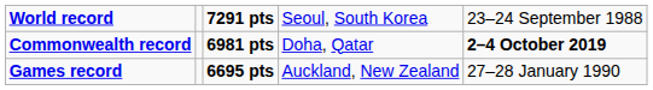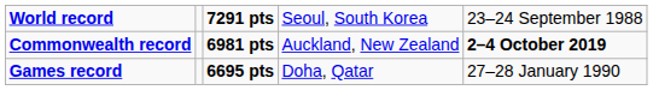 <table class="wikitable">
 <tr>
 <td><a href='#'><strong>World record</strong></a></td>
 <td></td>
 <td><strong>7291 pts</strong></td>
 <td><a href='#'>Seoul</a>, <a href='#'>South Korea</a></td>
 <td>23–24 September 1988</td>
 </tr>
 <tr>
 <td><a href='#'><strong>Commonwealth record</strong></a></td>
 <td></td>
 <td><strong>6981 pts </strong></td>
-<td><a href='#'>Doha</a>, <a href='#'>Qatar</a></td>
+<td><a href='#'>Auckland</a>, <a href='#'>New Zealand</a></td>
 <td><strong>2–4 October 2019</strong></td>
 </tr>
 <tr>
 <td><a href='#'><strong>Games record</strong></a></td>
 <td></td>
 <td><strong>6695 pts</strong></td>
-<td><a href='#'>Auckland</a>, <a href='#'>New Zealand</a></td>
+<td><a href='#'>Doha</a>, <a href='#'>Qatar</a></td>
 <td>27–28 January 1990</td>
 </tr>
 </table>
